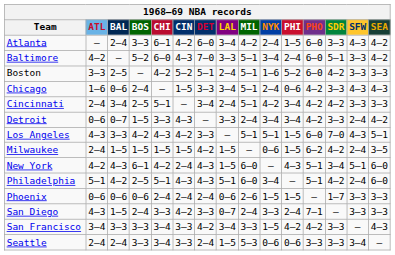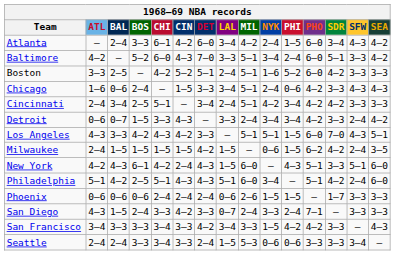 <table class="wikitable" style="font-size:95%; text-align:center;">
 <tr>
 <th colspan=15>1968–69 NBA records</th>
 </tr>
 <tr>
 <th width=100>Team</th>
 <th style="background:#69B3E6;color:#C70F2E;width=35">ATL</th>
 <th style="background:#002854;color:#FFFFFF;width=35">BAL</th>
 <th style="background:#006400;color:#FFFFFF;width=35">BOS</th>
 <th style="background:#BA0C2F;color:#FFFFFF;width=35">CHI</th>
 <th style="background:#012F6B;color:#FFFFFF;width=35">CIN</th>
 <th style="background:#012F6B;color:#D40032;width=35">DET</th>
 <th style="background:#800080;color:#FFD700;width=35">LAL</th>
 <th style="background:#006400;color:#FFFFFF;width=35">MIL</th>
 <th style="background:#003EA4;color:#FF8C00;width=35">NYK</th>
 <th style="background:#C90F2E;color:#FFFFFF;width=35">PHI</th>
 <th style="background:#702F8B;color:#FA4417;width=35">PHO</th>
 <th style="background:#00843D;color:#FFCC00;width=35">SDR</th>
 <th style="background:#FFC62C;color:#012F6B;width=35">SFW</th>
 <th style="background:#173F36;color:#EBAA00;width=35">SEA</th>
 </tr>
 <tr>
 <td style="text-align:left;"><a href='#'>Atlanta</a></td>
 <td>—</td>
 <td>2–4</td>
 <td>3–3</td>
 <td>6–1</td>
 <td>4–2</td>
 <td>6–0</td>
 <td>3–4</td>
 <td>4–2</td>
 <td>2–4</td>
 <td>1–5</td>
 <td>6–0</td>
-<td>3–3</td>
+<td>3–4</td>
 <td>4–3</td>
 <td>4–2</td>
 </tr>
 <tr>
 <td style="text-align:left;"><a href='#'>Baltimore</a></td>
 <td>4–2</td>
 <td>—</td>
 <td>5–2</td>
 <td>6–0</td>
 <td>4–3</td>
 <td>7–0</td>
 <td>3–3</td>
 <td>5–1</td>
 <td>3–4</td>
 <td>2–4</td>
 <td>6–0</td>
 <td>5–1</td>
 <td>3–3</td>
 <td>4–2</td>
 </tr>
 <tr>
 <td style="text-align:left;">Boston</td>
 <td>3–3</td>
 <td>2–5</td>
 <td>—</td>
 <td>4–2</td>
 <td>5–2</td>
 <td>5–1</td>
 <td>2–4</td>
 <td>5–1</td>
 <td>1–6</td>
 <td>5–2</td>
 <td>6–0</td>
 <td>4–2</td>
 <td>3–3</td>
 <td>3–3</td>
 </tr>
 <tr>
 <td style="text-align:left;"><a href='#'>Chicago</a></td>
 <td>1–6</td>
 <td>0–6</td>
 <td>2–4</td>
 <td>—</td>
 <td>1–5</td>
 <td>3–3</td>
 <td>3–4</td>
 <td>5–1</td>
 <td>2–4</td>
 <td>0–6</td>
 <td>4–2</td>
 <td>3–3</td>
 <td>4–3</td>
 <td>4–3</td>
 </tr>
 <tr>
 <td style="text-align:left;"><a href='#'>Cincinnati</a></td>
 <td>2–4</td>
 <td>3–4</td>
 <td>2–5</td>
 <td>5–1</td>
 <td>—</td>
 <td>3–4</td>
 <td>2–4</td>
 <td>5–1</td>
 <td>4–2</td>
 <td>3–4</td>
 <td>4–2</td>
 <td>4–2</td>
 <td>3–3</td>
 <td>3–3</td>
 </tr>
 <tr>
 <td style="text-align:left;"><a href='#'>Detroit</a></td>
 <td>0–6</td>
 <td>0–7</td>
 <td>1–5</td>
 <td>3–3</td>
 <td>4–3</td>
 <td>—</td>
 <td>3–3</td>
 <td>2–4</td>
 <td>3–4</td>
 <td>3–4</td>
 <td>4–2</td>
 <td>3–3</td>
 <td>2–4</td>
 <td>4–2</td>
 </tr>
 <tr>
 <td style="text-align:left;"><a href='#'>Los Angeles</a></td>
 <td>4–3</td>
 <td>3–3</td>
 <td>4–2</td>
 <td>4–3</td>
 <td>4–2</td>
 <td>3–3</td>
 <td>—</td>
 <td>5–1</td>
 <td>5–1</td>
 <td>1–5</td>
 <td>6–0</td>
 <td>7–0</td>
 <td>4–3</td>
 <td>5–1</td>
 </tr>
 <tr>
 <td style="text-align:left;"><a href='#'>Milwaukee</a></td>
 <td>2–4</td>
 <td>1–5</td>
 <td>1–5</td>
 <td>1–5</td>
 <td>1–5</td>
 <td>4–2</td>
 <td>1–5</td>
 <td>—</td>
 <td>0–6</td>
 <td>1–5</td>
 <td>6–2</td>
 <td>4–2</td>
 <td>2–4</td>
 <td>3–5</td>
 </tr>
 <tr>
 <td style="text-align:left;"><a href='#'>New York</a></td>
 <td>4–2</td>
 <td>4–3</td>
 <td>6–1</td>
 <td>4–2</td>
 <td>2–4</td>
 <td>4–3</td>
 <td>1–5</td>
 <td>6–0</td>
 <td>—</td>
 <td>4–3</td>
 <td>5–1</td>
-<td>3–4</td>
+<td>3–3</td>
 <td>5–1</td>
 <td>6–0</td>
 </tr>
 <tr>
 <td style="text-align:left;"><a href='#'>Philadelphia</a></td>
 <td>5–1</td>
 <td>4–2</td>
 <td>2–5</td>
 <td>5–1</td>
 <td>4–3</td>
 <td>4–3</td>
 <td>5–1</td>
 <td>6–0</td>
 <td>3–4</td>
 <td>—</td>
 <td>5–1</td>
 <td>4–2</td>
 <td>2–4</td>
 <td>6–0</td>
 </tr>
 <tr>
 <td style="text-align:left;"><a href='#'>Phoenix</a></td>
 <td>0–6</td>
 <td>0–6</td>
 <td>0–6</td>
 <td>2–4</td>
 <td>2–4</td>
 <td>2–4</td>
 <td>0–6</td>
 <td>2–6</td>
 <td>1–5</td>
 <td>1–5</td>
 <td>—</td>
 <td>1–7</td>
 <td>3–3</td>
 <td>3–3</td>
 </tr>
 <tr>
 <td style="text-align:left;"><a href='#'>San Diego</a></td>
 <td>4–3</td>
 <td>1–5</td>
 <td>2–4</td>
 <td>3–3</td>
 <td>4–2</td>
 <td>3–3</td>
 <td>0–7</td>
 <td>2–4</td>
 <td>3–3</td>
 <td>2–4</td>
 <td>7–1</td>
 <td>—</td>
 <td>3–3</td>
 <td>3–3</td>
 </tr>
 <tr>
 <td style="text-align:left;"><a href='#'>San Francisco</a></td>
 <td>3–4</td>
 <td>3–3</td>
 <td>3–3</td>
 <td>3–4</td>
 <td>3–3</td>
 <td>4–2</td>
 <td>3–4</td>
 <td>3–3</td>
 <td>1–5</td>
 <td>4–2</td>
 <td>4–2</td>
 <td>3–3</td>
 <td>—</td>
 <td>4–3</td>
 </tr>
 <tr>
 <td style="text-align:left;"><a href='#'>Seattle</a></td>
 <td>2–4</td>
 <td>2–4</td>
 <td>3–3</td>
 <td>3–4</td>
 <td>3–3</td>
 <td>2–4</td>
 <td>1–5</td>
 <td>5–3</td>
 <td>0–6</td>
 <td>0–6</td>
 <td>3–3</td>
 <td>3–3</td>
 <td>3–4</td>
 <td>—</td>
 </tr>
 </table>
